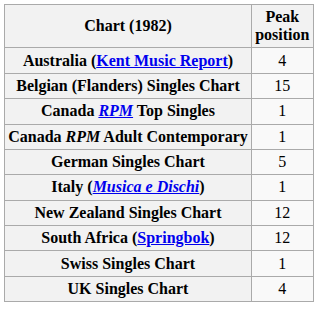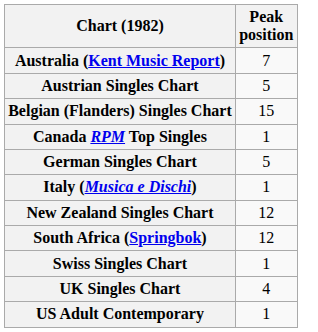 <table class="wikitable sortable plainrowheaders" style="text-align:center">
 <tr>
 <th scope="col">Chart (1982)</th>
 <th scope="col">Peak<br>position</th>
 </tr>
 <tr>
 <th scope="row">Australia (<a href='#'>Kent Music Report</a>)</th>
-<td>4</td>
+<td>7</td>
+</tr>
+<tr>
+<th scope="row">Austrian Singles Chart</th>
+<td>5</td>
 </tr>
 <tr>
 <th scope="row">Belgian (Flanders) Singles Chart</th>
 <td>15</td>
 </tr>
 <tr>
 <th scope="row">Canada <em><a href='#'>RPM</a></em> Top Singles</th>
-<td>1</td>
-</tr>
-<tr>
-<th scope="row">Canada <em>RPM</em> Adult Contemporary</th>
 <td>1</td>
 </tr>
 <tr>
 <th scope="row">German Singles Chart</th>
 <td>5</td>
 </tr>
 <tr>
 </tr>
 <tr>
 <th scope="row">Italy (<em><a href='#'>Musica e Dischi</a></em>)</th>
 <td>1</td>
 </tr>
 <tr>
 <th scope="row">New Zealand Singles Chart</th>
 <td>12</td>
 </tr>
 <tr>
 <th scope="row">South Africa (<a href='#'>Springbok</a>)</th>
 <td align="center">12</td>
 </tr>
 <tr>
 <th scope="row">Swiss Singles Chart</th>
 <td>1</td>
 </tr>
 <tr>
 <th scope="row">UK Singles Chart</th>
 <td>4</td>
 </tr>
 <tr>
 </tr>
+<tr>
+<th scope="row">US Adult Contemporary</th>
+<td>1</td>
+</tr>
 </table>
